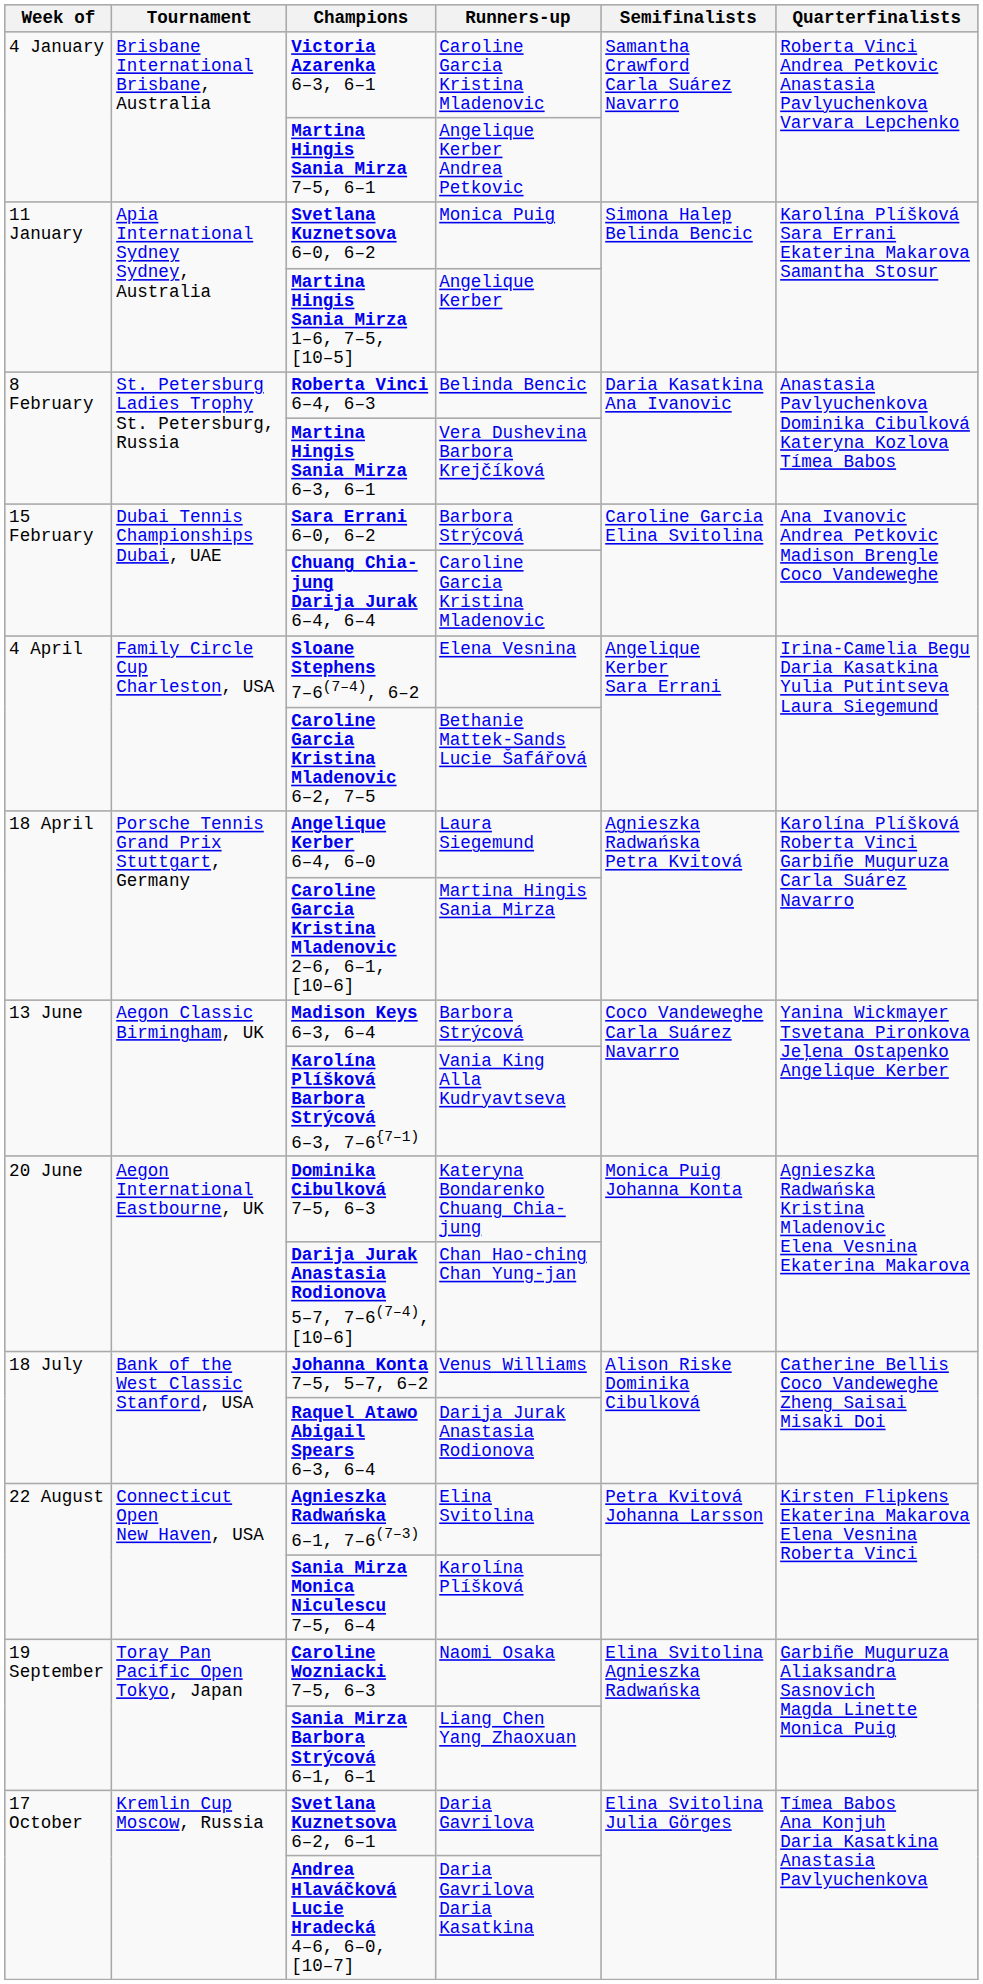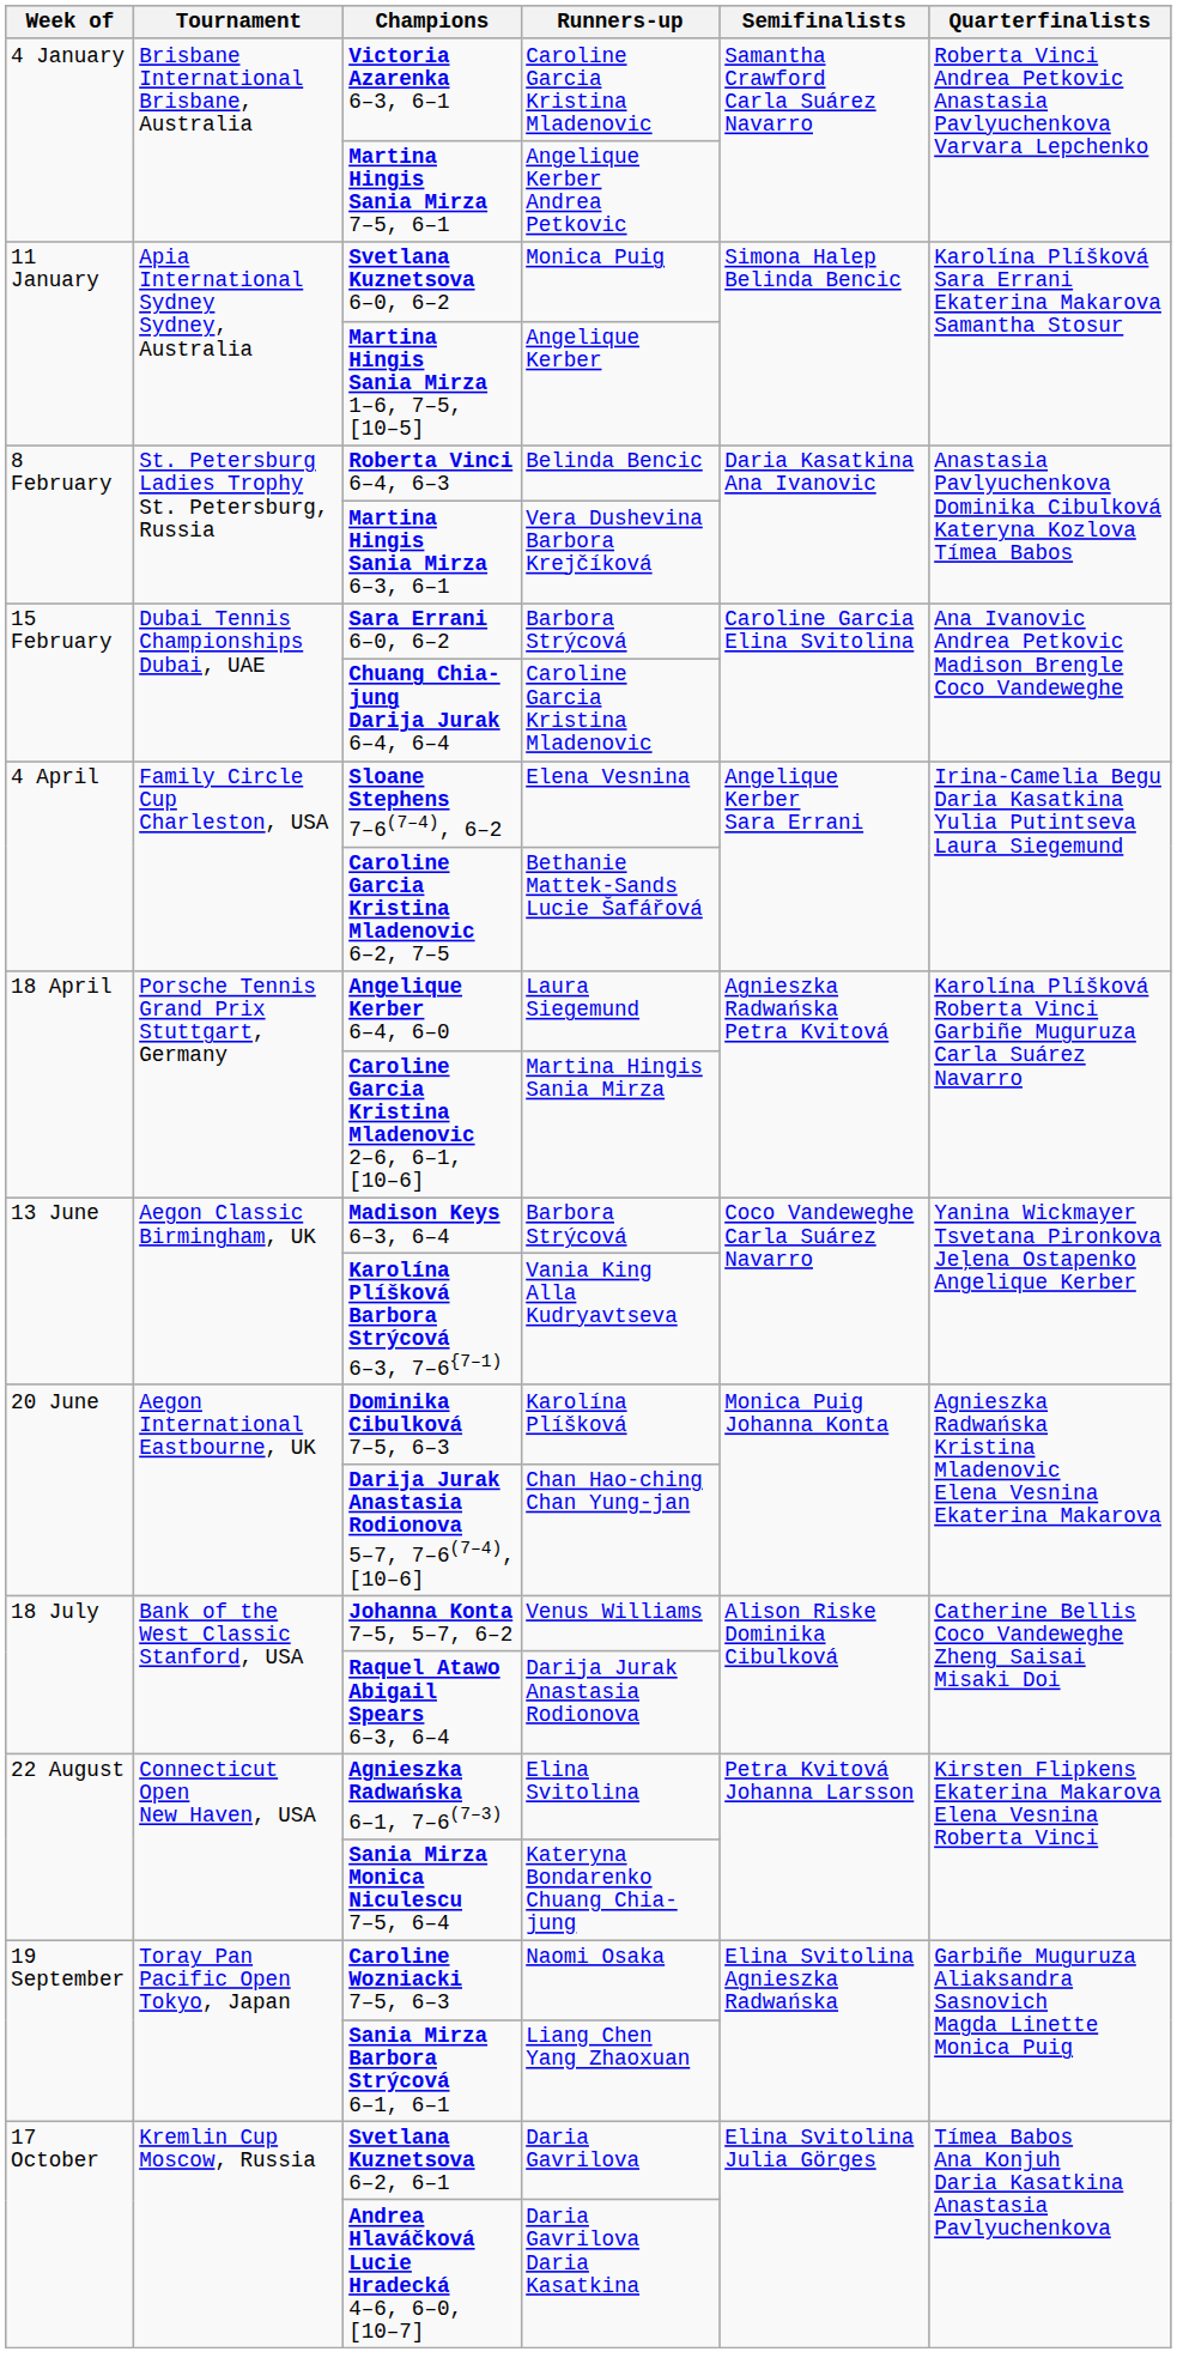 <table class="wikitable" style="font-size:85%;">
 <tr>
 <th width="75">Week of</th>
 <th width="210">Tournament</th>
 <th width="210">Champions</th>
 <th width="210">Runners-up</th>
 <th width="210">Semifinalists</th>
 <th width="210">Quarterfinalists</th>
 </tr>
 <tr valign=top>
 <td rowspan=2>4 January</td>
 <td rowspan=2><a href='#'>Brisbane International</a><br> <a href='#'>Brisbane</a>, Australia</td>
 <td> <strong><a href='#'>Victoria Azarenka</a></strong><br>6–3, 6–1</td>
 <td> <a href='#'>Caroline Garcia</a><br> <a href='#'>Kristina Mladenovic</a></td>
 <td rowspan=2> <a href='#'>Samantha Crawford</a><br> <a href='#'>Carla Suárez Navarro</a></td>
 <td rowspan=2> <a href='#'>Roberta Vinci</a><br> <a href='#'>Andrea Petkovic</a><br> <a href='#'>Anastasia Pavlyuchenkova</a><br> <a href='#'>Varvara Lepchenko</a></td>
 </tr>
 <tr valign=top>
 <td><strong> <a href='#'>Martina Hingis</a><br> <a href='#'>Sania Mirza</a></strong><br>7–5, 6–1</td>
 <td> <a href='#'>Angelique Kerber</a><br> <a href='#'>Andrea Petkovic</a></td>
 </tr>
 <tr valign=top>
 <td rowspan=2>11 January</td>
 <td rowspan=2><a href='#'>Apia International Sydney</a><br> <a href='#'>Sydney</a>, Australia</td>
 <td> <strong><a href='#'>Svetlana Kuznetsova</a></strong><br>6–0, 6–2</td>
 <td> <a href='#'>Monica Puig</a></td>
 <td rowspan=2> <a href='#'>Simona Halep</a><br> <a href='#'>Belinda Bencic</a></td>
 <td rowspan=2> <a href='#'>Karolína Plíšková</a><br>  <a href='#'>Sara Errani</a><br> <a href='#'>Ekaterina Makarova</a><br> <a href='#'>Samantha Stosur</a></td>
 </tr>
 <tr valign=top>
 <td><strong> <a href='#'>Martina Hingis</a><br> <a href='#'>Sania Mirza</a></strong><br>1–6, 7–5, [10–5]</td>
 <td> <a href='#'>Angelique Kerber</a></td>
 </tr>
 <tr valign=top>
 <td rowspan=2>8 February</td>
 <td rowspan=2><a href='#'>St. Petersburg Ladies Trophy</a><br> St. Petersburg, Russia</td>
 <td> <strong><a href='#'>Roberta Vinci</a></strong><br>6–4, 6–3</td>
 <td> <a href='#'>Belinda Bencic</a></td>
 <td rowspan=2> <a href='#'>Daria Kasatkina</a><br> <a href='#'>Ana Ivanovic</a></td>
 <td rowspan=2> <a href='#'>Anastasia Pavlyuchenkova</a><br> <a href='#'>Dominika Cibulková</a><br> <a href='#'>Kateryna Kozlova</a><br> <a href='#'>Tímea Babos</a></td>
 </tr>
 <tr valign=top>
 <td><strong> <a href='#'>Martina Hingis</a><br> <a href='#'>Sania Mirza</a></strong><br>6–3, 6–1</td>
 <td> <a href='#'>Vera Dushevina</a><br> <a href='#'>Barbora Krejčíková</a></td>
 </tr>
 <tr valign=top>
 <td rowspan=2>15 February</td>
 <td rowspan=2><a href='#'>Dubai Tennis Championships</a><br> <a href='#'>Dubai</a>, UAE</td>
 <td> <strong><a href='#'>Sara Errani</a></strong><br>6–0, 6–2</td>
 <td> <a href='#'>Barbora Strýcová</a></td>
 <td rowspan=2> <a href='#'>Caroline Garcia</a><br> <a href='#'>Elina Svitolina</a></td>
 <td rowspan=2> <a href='#'>Ana Ivanovic</a><br> <a href='#'>Andrea Petkovic</a><br>  <a href='#'>Madison Brengle</a><br> <a href='#'>Coco Vandeweghe</a></td>
 </tr>
 <tr valign=top>
 <td><strong> <a href='#'>Chuang Chia-jung</a><br> <a href='#'>Darija Jurak</a></strong><br>6–4, 6–4</td>
 <td> <a href='#'>Caroline Garcia</a><br> <a href='#'>Kristina Mladenovic</a></td>
 </tr>
 <tr valign=top>
 <td rowspan=2>4 April</td>
 <td rowspan=2><a href='#'>Family Circle Cup</a><br> <a href='#'>Charleston</a>, USA</td>
 <td> <strong><a href='#'>Sloane Stephens</a></strong><br>7–6<sup>(7–4)</sup>, 6–2</td>
 <td> <a href='#'>Elena Vesnina</a></td>
 <td rowspan=2> <a href='#'>Angelique Kerber</a><br> <a href='#'>Sara Errani</a></td>
 <td rowspan=2> <a href='#'>Irina-Camelia Begu</a><br> <a href='#'>Daria Kasatkina</a><br> <a href='#'>Yulia Putintseva</a><br> <a href='#'>Laura Siegemund</a></td>
 </tr>
 <tr valign=top>
 <td><strong> <a href='#'>Caroline Garcia</a><br> <a href='#'>Kristina Mladenovic</a></strong><br>6–2, 7–5</td>
 <td> <a href='#'>Bethanie Mattek-Sands</a><br> <a href='#'>Lucie Šafářová</a></td>
 </tr>
 <tr valign=top>
 <td rowspan=2>18 April</td>
 <td rowspan=2><a href='#'>Porsche Tennis Grand Prix</a><br> <a href='#'>Stuttgart</a>, Germany</td>
 <td> <strong><a href='#'>Angelique Kerber</a></strong><br>6–4, 6–0</td>
 <td> <a href='#'>Laura Siegemund</a></td>
 <td rowspan=2> <a href='#'>Agnieszka Radwańska</a><br> <a href='#'>Petra Kvitová</a></td>
 <td rowspan=2> <a href='#'>Karolína Plíšková</a><br> <a href='#'>Roberta Vinci</a><br> <a href='#'>Garbiñe Muguruza</a><br> <a href='#'>Carla Suárez Navarro</a></td>
 </tr>
 <tr valign=top>
 <td><strong> <a href='#'>Caroline Garcia</a><br> <a href='#'>Kristina Mladenovic</a></strong><br>2–6, 6–1, [10–6]</td>
 <td> <a href='#'>Martina Hingis</a><br> <a href='#'>Sania Mirza</a></td>
 </tr>
 <tr valign=top>
 <td rowspan=2>13 June</td>
 <td rowspan=2><a href='#'>Aegon Classic</a><br><a href='#'>Birmingham</a>, UK</td>
 <td> <strong><a href='#'>Madison Keys</a></strong><br>6–3, 6–4</td>
 <td> <a href='#'>Barbora Strýcová</a></td>
 <td rowspan=2> <a href='#'>Coco Vandeweghe</a><br> <a href='#'>Carla Suárez Navarro</a></td>
 <td rowspan=2> <a href='#'>Yanina Wickmayer</a><br> <a href='#'>Tsvetana Pironkova</a><br> <a href='#'>Jeļena Ostapenko</a><br> <a href='#'>Angelique Kerber</a></td>
 </tr>
 <tr valign=top>
 <td><strong> <a href='#'>Karolína Plíšková</a><br> <a href='#'>Barbora Strýcová</a></strong><br>6–3, 7–6<sup>{7–1)</sup></td>
 <td> <a href='#'>Vania King</a><br> <a href='#'>Alla Kudryavtseva</a></td>
 </tr>
 <tr valign=top>
 <td rowspan=2>20 June</td>
 <td rowspan=2><a href='#'>Aegon International</a><br> <a href='#'>Eastbourne</a>, UK</td>
 <td> <strong><a href='#'>Dominika Cibulková</a></strong><br>7–5, 6–3</td>
-<td> <a href='#'>Kateryna Bondarenko</a><br> <a href='#'>Chuang Chia-jung</a></td>
+<td> <a href='#'>Karolína Plíšková</a></td>
 <td rowspan=2> <a href='#'>Monica Puig</a><br> <a href='#'>Johanna Konta</a></td>
 <td rowspan=2> <a href='#'>Agnieszka Radwańska</a><br> <a href='#'>Kristina Mladenovic</a><br> <a href='#'>Elena Vesnina</a><br> <a href='#'>Ekaterina Makarova</a></td>
 </tr>
 <tr valign=top>
 <td><strong> <a href='#'>Darija Jurak</a><br> <a href='#'>Anastasia Rodionova</a></strong><br>5–7, 7–6<sup>(7–4)</sup>, [10–6]</td>
 <td> <a href='#'>Chan Hao-ching</a><br> <a href='#'>Chan Yung-jan</a></td>
 </tr>
 <tr valign=top>
 <td rowspan=2>18 July</td>
 <td rowspan=2><a href='#'>Bank of the West Classic</a><br> <a href='#'>Stanford</a>, USA</td>
 <td> <strong><a href='#'>Johanna Konta</a></strong><br>7–5, 5–7,  6–2</td>
 <td> <a href='#'>Venus Williams</a></td>
 <td rowspan=2> <a href='#'>Alison Riske</a><br> <a href='#'>Dominika Cibulková</a></td>
 <td rowspan=2> <a href='#'>Catherine Bellis</a><br> <a href='#'>Coco Vandeweghe</a><br> <a href='#'>Zheng Saisai</a><br> <a href='#'>Misaki Doi</a></td>
 </tr>
 <tr valign=top>
 <td><strong> <a href='#'>Raquel Atawo</a><br> <a href='#'>Abigail Spears</a></strong><br>6–3, 6–4</td>
 <td> <a href='#'>Darija Jurak</a><br> <a href='#'>Anastasia Rodionova</a></td>
 </tr>
 <tr valign=top>
 <td rowspan=2>22 August</td>
 <td rowspan=2><a href='#'>Connecticut Open</a><br> <a href='#'>New Haven</a>, USA</td>
 <td> <strong><a href='#'>Agnieszka Radwańska</a></strong><br>6–1, 7–6<sup>(7–3)</sup></td>
 <td> <a href='#'>Elina Svitolina</a></td>
 <td rowspan=2> <a href='#'>Petra Kvitová</a><br> <a href='#'>Johanna Larsson</a></td>
 <td rowspan=2> <a href='#'>Kirsten Flipkens</a><br>  <a href='#'>Ekaterina Makarova</a><br> <a href='#'>Elena Vesnina</a><br> <a href='#'>Roberta Vinci</a></td>
 </tr>
 <tr valign=top>
 <td><strong> <a href='#'>Sania Mirza</a><br> <a href='#'>Monica Niculescu</a></strong><br>7–5, 6–4</td>
-<td> <a href='#'>Karolína Plíšková</a></td>
+<td> <a href='#'>Kateryna Bondarenko</a><br> <a href='#'>Chuang Chia-jung</a></td>
 </tr>
 <tr valign=top>
 <td rowspan=2>19 September</td>
 <td rowspan=2><a href='#'>Toray Pan Pacific Open</a><br> <a href='#'>Tokyo</a>, Japan</td>
 <td> <strong><a href='#'>Caroline Wozniacki</a></strong><br>7–5, 6–3</td>
 <td> <a href='#'>Naomi Osaka</a></td>
 <td rowspan=2> <a href='#'>Elina Svitolina</a><br> <a href='#'>Agnieszka Radwańska</a></td>
 <td rowspan=2> <a href='#'>Garbiñe Muguruza</a><br> <a href='#'>Aliaksandra Sasnovich</a><br> <a href='#'>Magda Linette</a><br> <a href='#'>Monica Puig</a></td>
 </tr>
 <tr valign=top>
 <td><strong> <a href='#'>Sania Mirza</a><br> <a href='#'>Barbora Strýcová</a></strong><br>6–1, 6–1</td>
 <td> <a href='#'>Liang Chen</a><br> <a href='#'>Yang Zhaoxuan</a></td>
 </tr>
 <tr valign=top>
 <td rowspan=2>17 October</td>
 <td rowspan=2><a href='#'>Kremlin Cup</a><br><a href='#'>Moscow</a>, Russia</td>
 <td> <strong><a href='#'>Svetlana Kuznetsova</a></strong><br>6–2, 6–1</td>
 <td> <a href='#'>Daria Gavrilova</a></td>
 <td rowspan=2> <a href='#'>Elina Svitolina</a><br> <a href='#'>Julia Görges</a></td>
 <td rowspan=2> <a href='#'>Tímea Babos</a><br> <a href='#'>Ana Konjuh</a><br> <a href='#'>Daria Kasatkina</a><br> <a href='#'>Anastasia Pavlyuchenkova</a></td>
 </tr>
 <tr valign=top>
 <td><strong> <a href='#'>Andrea Hlaváčková</a><br> <a href='#'>Lucie Hradecká</a></strong><br>4–6, 6–0, [10–7]</td>
 <td> <a href='#'>Daria Gavrilova</a><br> <a href='#'>Daria Kasatkina</a></td>
 </tr>
 </table>
